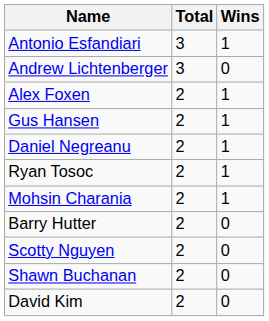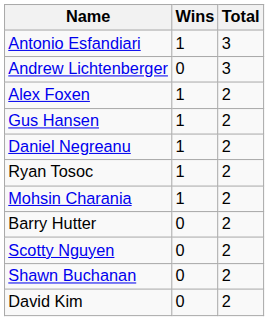 <table class="wikitable">
 <tr>
 <th>Name</th>
+<th>Wins</th>
 <th>Total</th>
-<th>Wins</th>
 </tr>
 <tr>
 <td> <a href='#'>Antonio Esfandiari</a></td>
+<td>1</td>
 <td>3</td>
-<td>1</td>
 </tr>
 <tr>
 <td> <a href='#'>Andrew Lichtenberger</a></td>
+<td>0</td>
 <td>3</td>
-<td>0</td>
 </tr>
 <tr>
 <td> <a href='#'>Alex Foxen</a></td>
+<td>1</td>
 <td>2</td>
-<td>1</td>
 </tr>
 <tr>
 <td> <a href='#'>Gus Hansen</a></td>
+<td>1</td>
 <td>2</td>
-<td>1</td>
 </tr>
 <tr>
 <td> <a href='#'>Daniel Negreanu</a></td>
+<td>1</td>
 <td>2</td>
-<td>1</td>
 </tr>
 <tr>
 <td> Ryan Tosoc</td>
+<td>1</td>
 <td>2</td>
-<td>1</td>
 </tr>
 <tr>
 <td> <a href='#'>Mohsin Charania</a></td>
+<td>1</td>
 <td>2</td>
-<td>1</td>
 </tr>
 <tr>
 <td> Barry Hutter</td>
+<td>0</td>
 <td>2</td>
-<td>0</td>
 </tr>
 <tr>
 <td> <a href='#'>Scotty Nguyen</a></td>
+<td>0</td>
 <td>2</td>
-<td>0</td>
 </tr>
 <tr>
 <td> <a href='#'>Shawn Buchanan</a></td>
+<td>0</td>
 <td>2</td>
-<td>0</td>
 </tr>
 <tr>
 <td> David Kim</td>
+<td>0</td>
 <td>2</td>
-<td>0</td>
 </tr>
 </table>
